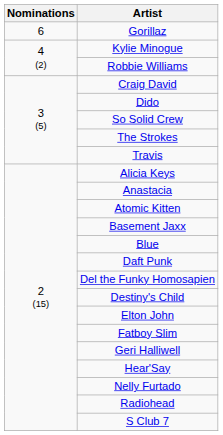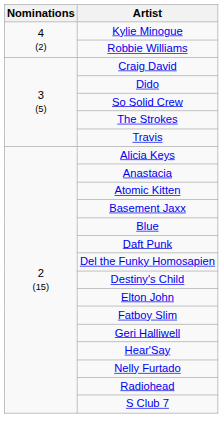 <table class="wikitable" rowspan="2" style="text-align:center;">
 <tr>
 <th scope="col" style="width:55px;">Nominations</th>
 <th scope="col" style="text-align:center;">Artist</th>
-</tr>
-<tr>
-<td>6</td>
-<td><a href='#'>Gorillaz</a></td>
 </tr>
 <tr>
 <td rowspan="2">4<br><small>(2)</small></td>
 <td><a href='#'>Kylie Minogue</a></td>
 </tr>
 <tr>
 <td><a href='#'>Robbie Williams</a></td>
 </tr>
 <tr>
 <td rowspan="5">3<br><small>(5)</small></td>
 <td><a href='#'>Craig David</a></td>
 </tr>
 <tr>
 <td><a href='#'>Dido</a></td>
 </tr>
 <tr>
 <td><a href='#'>So Solid Crew</a></td>
 </tr>
 <tr>
 <td><a href='#'>The Strokes</a></td>
 </tr>
 <tr>
 <td><a href='#'>Travis</a></td>
 </tr>
 <tr>
 <td rowspan="15">2<br><small>(15)</small></td>
 <td><a href='#'>Alicia Keys</a></td>
 </tr>
 <tr>
 <td><a href='#'>Anastacia</a></td>
 </tr>
 <tr>
 <td><a href='#'>Atomic Kitten</a></td>
 </tr>
 <tr>
 <td><a href='#'>Basement Jaxx</a></td>
 </tr>
 <tr>
 <td><a href='#'>Blue</a></td>
 </tr>
 <tr>
 <td><a href='#'>Daft Punk</a></td>
 </tr>
 <tr>
 <td><a href='#'>Del the Funky Homosapien</a></td>
 </tr>
 <tr>
 <td><a href='#'>Destiny's Child</a></td>
 </tr>
 <tr>
 <td><a href='#'>Elton John</a></td>
 </tr>
 <tr>
 <td><a href='#'>Fatboy Slim</a></td>
 </tr>
 <tr>
 <td><a href='#'>Geri Halliwell</a></td>
 </tr>
 <tr>
 <td><a href='#'>Hear'Say</a></td>
 </tr>
 <tr>
 <td><a href='#'>Nelly Furtado</a></td>
 </tr>
 <tr>
 <td><a href='#'>Radiohead</a></td>
 </tr>
 <tr>
 <td><a href='#'>S Club 7</a></td>
 </tr>
 </table>
